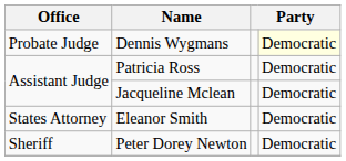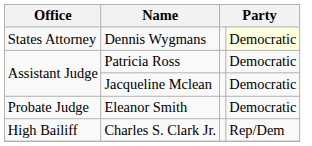 <table class="wikitable sortable">
 <tr>
 <th>Office</th>
 <th>Name</th>
 <th colspan="2">Party</th>
 </tr>
 <tr>
-<td>Probate Judge</td>
+<td>States Attorney</td>
 <td>Dennis Wygmans</td>
 <td></td>
 <td style="background: lightyellow;">Democratic</td>
 </tr>
 <tr>
 <td rowspan=2>Assistant Judge</td>
 <td>Patricia Ross</td>
 <td></td>
 <td>Democratic</td>
 </tr>
 <tr>
 <td>Jacqueline Mclean</td>
 <td></td>
 <td>Democratic</td>
 </tr>
 <tr>
-<td>States Attorney</td>
+<td>Probate Judge</td>
 <td>Eleanor Smith</td>
 <td></td>
 <td>Democratic</td>
 </tr>
 <tr>
-<td>Sheriff</td>
-<td>Peter Dorey Newton</td>
+<td>High Bailiff</td>
+<td>Charles S. Clark Jr.</td>
 <td></td>
-<td>Democratic</td>
+<td>Rep/Dem</td>
 </tr>
 <tr>
 </tr>
 </table>
